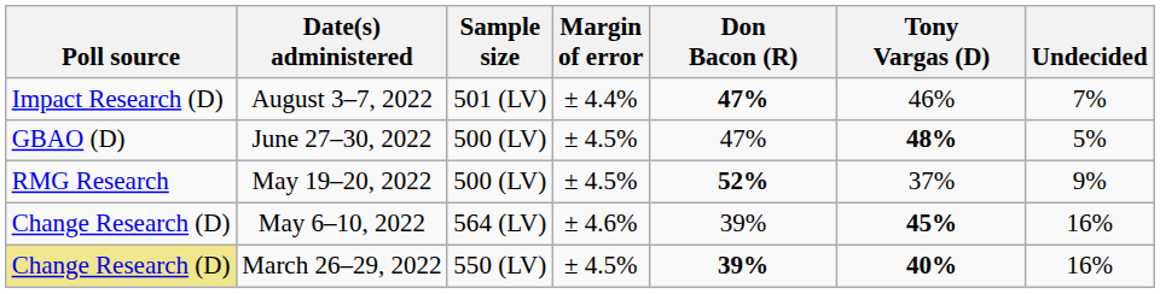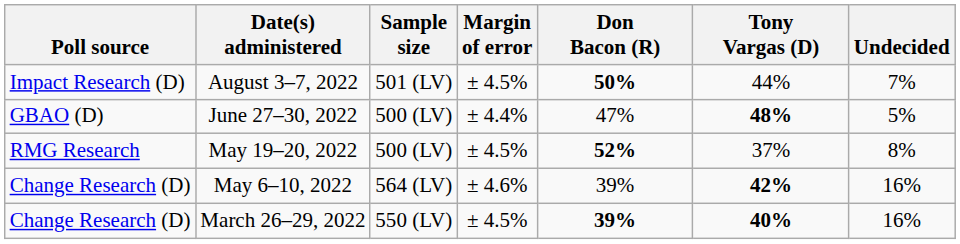 <table class="wikitable" style="font-size:90%;text-align:center;">
 <tr style="vertical-align:bottom">
 <th>Poll source</th>
 <th>Date(s)<br>administered</th>
 <th>Sample<br>size</th>
 <th>Margin<br>of error</th>
 <th style="width:100px;">Don<br>Bacon (R)</th>
 <th style="width:100px;">Tony<br>Vargas (D)</th>
 <th>Undecided</th>
 </tr>
 <tr>
 <td style="text-align:left;"><a href='#'>Impact Research</a> (D)</td>
 <td>August 3–7, 2022</td>
 <td>501 (LV)</td>
-<td>± 4.4%</td>
-<td><strong>47%</strong></td>
-<td>46%</td>
+<td>± 4.5%</td>
+<td><strong>50%</strong></td>
+<td>44%</td>
 <td>7%</td>
 </tr>
 <tr>
 <td style="text-align:left;"><a href='#'>GBAO</a> (D)</td>
 <td>June 27–30, 2022</td>
 <td>500 (LV)</td>
-<td>± 4.5%</td>
+<td>± 4.4%</td>
 <td>47%</td>
 <td><strong>48%</strong></td>
 <td>5%</td>
 </tr>
 <tr>
 <td style="text-align:left;"><a href='#'>RMG Research</a></td>
 <td>May 19–20, 2022</td>
 <td>500 (LV)</td>
 <td>± 4.5%</td>
 <td><strong>52%</strong></td>
 <td>37%</td>
-<td>9%</td>
+<td>8%</td>
 </tr>
 <tr>
 <td style="text-align:left;"><a href='#'>Change Research</a> (D)</td>
 <td>May 6–10, 2022</td>
 <td>564 (LV)</td>
 <td>± 4.6%</td>
 <td>39%</td>
-<td><strong>45%</strong></td>
+<td><strong>42%</strong></td>
 <td>16%</td>
 </tr>
 <tr>
-<td style="background: khaki; text-align:left;"><a href='#'>Change Research</a> (D)</td>
+<td style="text-align:left;"><a href='#'>Change Research</a> (D)</td>
 <td>March 26–29, 2022</td>
 <td>550 (LV)</td>
 <td>± 4.5%</td>
 <td><strong>39%</strong></td>
 <td><strong>40%</strong></td>
 <td>16%</td>
 </tr>
 </table>
